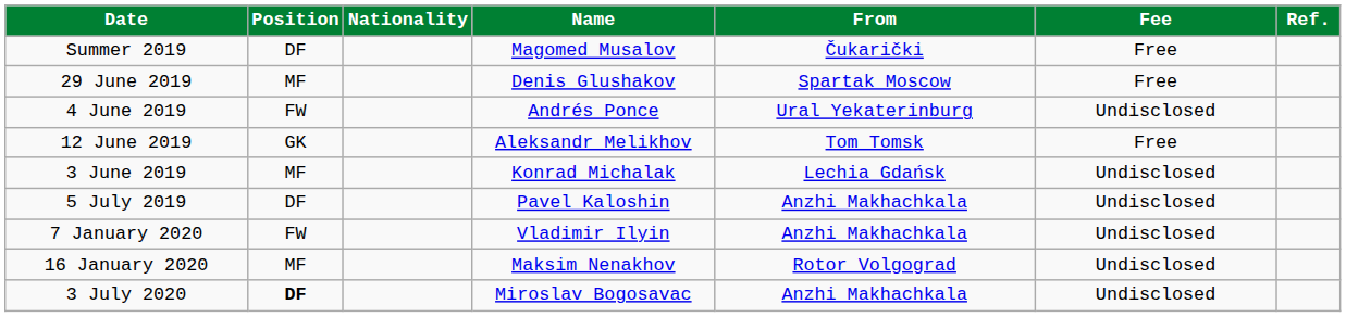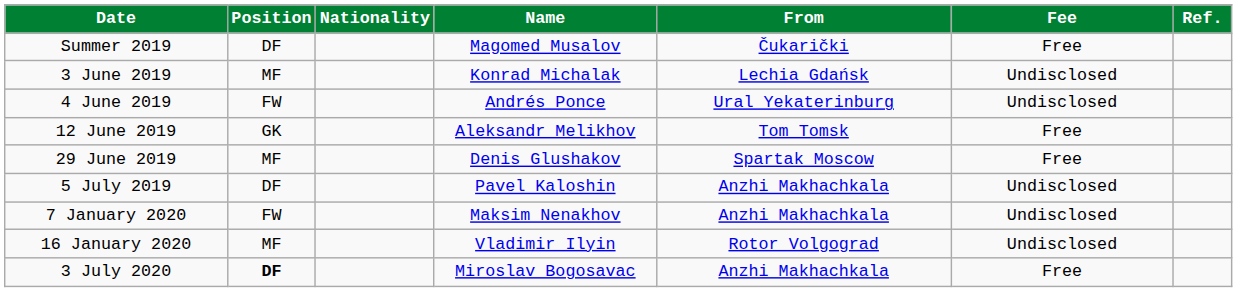 <table class="wikitable"  style="text-align:center; font-size:90%; ">
 <tr>
 <th style="background:#008033; color:white; width:150px;">Date</th>
 <th style="background:#008033; color:white; width:55px;">Position</th>
 <th style="background:#008033; color:white; width:505x;">Nationality</th>
 <th style="background:#008033; color:white; width:150px;">Name</th>
 <th style="background:#008033; color:white; width:200px;">From</th>
 <th style="background:#008033; color:white; width:150px;">Fee</th>
 <th style="background:#008033; color:white; width:35px;">Ref.</th>
 </tr>
 <tr>
 <td>Summer 2019</td>
 <td>DF</td>
 <td></td>
 <td><a href='#'>Magomed Musalov</a></td>
 <td><a href='#'>Čukarički</a></td>
 <td>Free</td>
 <td></td>
 </tr>
 <tr>
-<td>29 June 2019</td>
+<td>3 June 2019</td>
 <td>MF</td>
 <td></td>
-<td><a href='#'>Denis Glushakov</a></td>
-<td><a href='#'>Spartak Moscow</a></td>
-<td>Free</td>
+<td><a href='#'>Konrad Michalak</a></td>
+<td><a href='#'>Lechia Gdańsk</a></td>
+<td>Undisclosed</td>
 <td></td>
 </tr>
 <tr>
 <td>4 June 2019</td>
 <td>FW</td>
 <td></td>
 <td><a href='#'>Andrés Ponce</a></td>
 <td><a href='#'>Ural Yekaterinburg</a></td>
 <td>Undisclosed</td>
 <td></td>
 </tr>
 <tr>
 <td>12 June 2019</td>
 <td>GK</td>
 <td></td>
 <td><a href='#'>Aleksandr Melikhov</a></td>
 <td><a href='#'>Tom Tomsk</a></td>
 <td>Free</td>
 <td></td>
 </tr>
 <tr>
-<td>3 June 2019</td>
+<td>29 June 2019</td>
 <td>MF</td>
 <td></td>
-<td><a href='#'>Konrad Michalak</a></td>
-<td><a href='#'>Lechia Gdańsk</a></td>
-<td>Undisclosed</td>
+<td><a href='#'>Denis Glushakov</a></td>
+<td><a href='#'>Spartak Moscow</a></td>
+<td>Free</td>
 <td></td>
 </tr>
 <tr>
 <td>5 July 2019</td>
 <td>DF</td>
 <td></td>
 <td><a href='#'>Pavel Kaloshin</a></td>
 <td><a href='#'>Anzhi Makhachkala</a></td>
 <td>Undisclosed</td>
 <td></td>
 </tr>
 <tr>
 <td>7 January 2020</td>
 <td>FW</td>
 <td></td>
-<td><a href='#'>Vladimir Ilyin</a></td>
+<td><a href='#'>Maksim Nenakhov</a></td>
 <td><a href='#'>Anzhi Makhachkala</a></td>
 <td>Undisclosed</td>
 <td></td>
 </tr>
 <tr>
 <td>16 January 2020</td>
 <td>MF</td>
 <td></td>
-<td><a href='#'>Maksim Nenakhov</a></td>
+<td><a href='#'>Vladimir Ilyin</a></td>
 <td><a href='#'>Rotor Volgograd</a></td>
 <td>Undisclosed</td>
 <td></td>
 </tr>
 <tr>
 <td>3 July 2020</td>
 <td><strong>DF</strong></td>
 <td></td>
 <td><a href='#'>Miroslav Bogosavac</a></td>
 <td><a href='#'>Anzhi Makhachkala</a></td>
-<td>Undisclosed</td>
+<td>Free</td>
 <td></td>
 </tr>
 </table>
